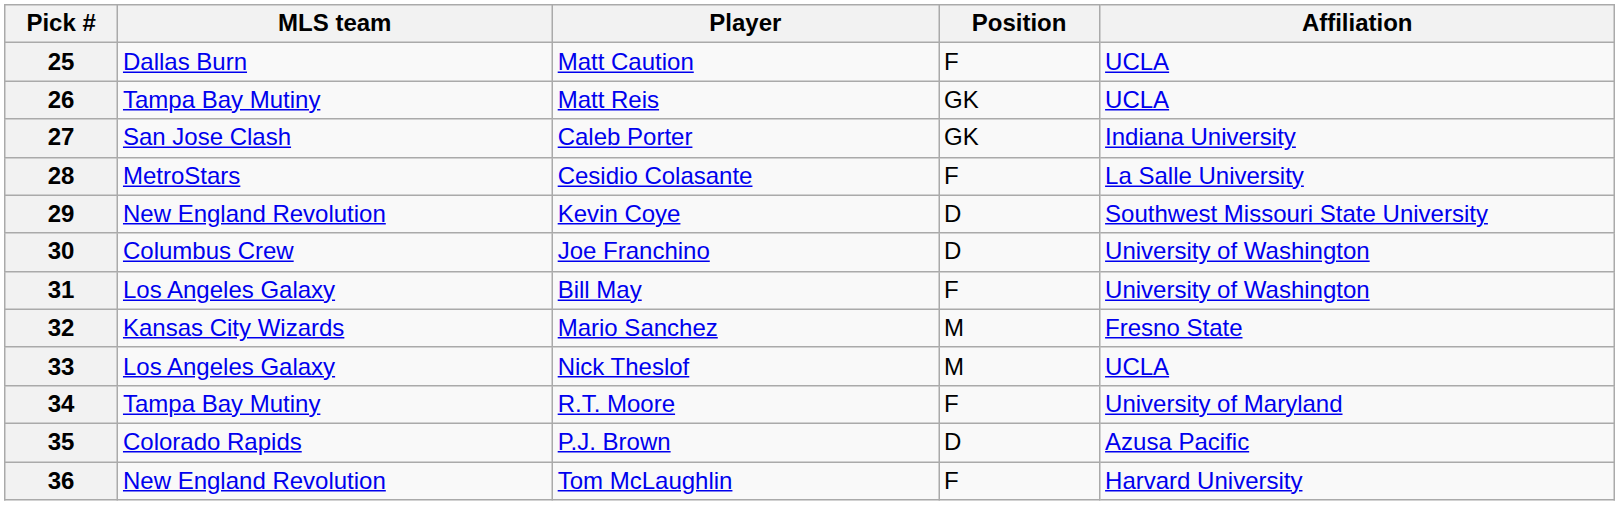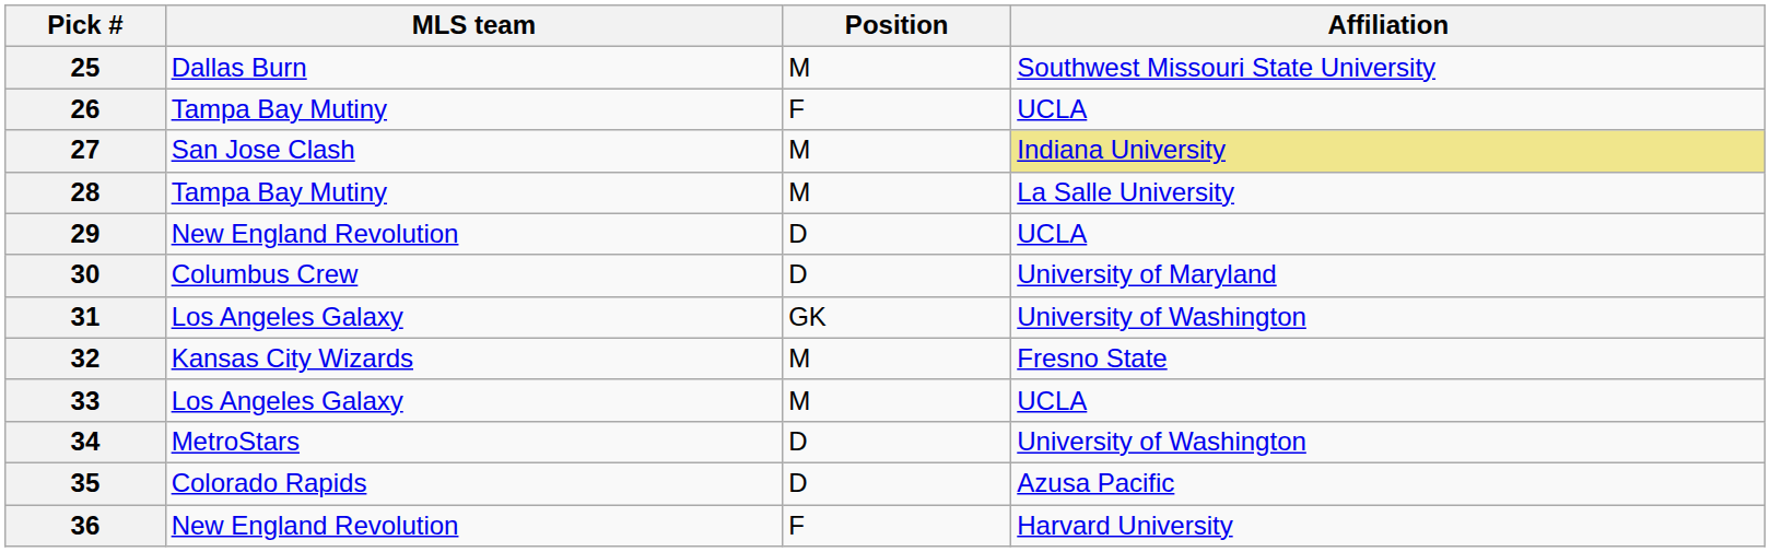 <table class="wikitable sortable" style="width:85%">
 <tr>
 <th width=7%>Pick #</th>
 <th width=27%>MLS team</th>
-<th width=24%>Player</th>
 <th width=10%>Position</th>
 <th width=33%>Affiliation</th>
 </tr>
 <tr>
 <th>25</th>
 <td><a href='#'>Dallas Burn</a></td>
-<td><a href='#'>Matt Caution</a></td>
-<td>F</td>
-<td><a href='#'>UCLA</a></td>
+<td>M</td>
+<td><a href='#'>Southwest Missouri State University</a></td>
 </tr>
 <tr>
 <th>26</th>
 <td><a href='#'>Tampa Bay Mutiny</a></td>
-<td><a href='#'>Matt Reis</a></td>
-<td>GK</td>
+<td>F</td>
 <td><a href='#'>UCLA</a></td>
 </tr>
 <tr>
 <th>27</th>
 <td><a href='#'>San Jose Clash</a></td>
-<td><a href='#'>Caleb Porter</a></td>
-<td>GK</td>
-<td><a href='#'>Indiana University</a></td>
+<td>M</td>
+<td style="background: khaki;"><a href='#'>Indiana University</a></td>
 </tr>
 <tr>
 <th>28</th>
-<td><a href='#'>MetroStars</a></td>
-<td><a href='#'>Cesidio Colasante</a></td>
-<td>F</td>
+<td><a href='#'>Tampa Bay Mutiny</a></td>
+<td>M</td>
 <td><a href='#'>La Salle University</a></td>
 </tr>
 <tr>
 <th>29</th>
 <td><a href='#'>New England Revolution</a></td>
-<td><a href='#'>Kevin Coye</a></td>
 <td>D</td>
-<td><a href='#'>Southwest Missouri State University</a></td>
+<td><a href='#'>UCLA</a></td>
 </tr>
 <tr>
 <th>30</th>
 <td><a href='#'>Columbus Crew</a></td>
-<td><a href='#'>Joe Franchino</a></td>
 <td>D</td>
-<td><a href='#'>University of Washington</a></td>
+<td><a href='#'>University of Maryland</a></td>
 </tr>
 <tr>
 <th>31</th>
 <td><a href='#'>Los Angeles Galaxy</a></td>
-<td><a href='#'>Bill May</a></td>
-<td>F</td>
+<td>GK</td>
 <td><a href='#'>University of Washington</a></td>
 </tr>
 <tr>
 <th>32</th>
 <td><a href='#'>Kansas City Wizards</a></td>
-<td><a href='#'>Mario Sanchez</a></td>
 <td>M</td>
 <td><a href='#'>Fresno State</a></td>
 </tr>
 <tr>
 <th>33</th>
 <td><a href='#'>Los Angeles Galaxy</a></td>
-<td><a href='#'>Nick Theslof</a></td>
 <td>M</td>
 <td><a href='#'>UCLA</a></td>
 </tr>
 <tr>
 <th>34</th>
-<td><a href='#'>Tampa Bay Mutiny</a></td>
-<td><a href='#'>R.T. Moore</a></td>
-<td>F</td>
-<td><a href='#'>University of Maryland</a></td>
+<td><a href='#'>MetroStars</a></td>
+<td>D</td>
+<td><a href='#'>University of Washington</a></td>
 </tr>
 <tr>
 <th>35</th>
 <td><a href='#'>Colorado Rapids</a></td>
-<td><a href='#'>P.J. Brown</a></td>
 <td>D</td>
 <td><a href='#'>Azusa Pacific</a></td>
 </tr>
 <tr>
 <th>36</th>
 <td><a href='#'>New England Revolution</a></td>
-<td><a href='#'>Tom McLaughlin</a></td>
 <td>F</td>
 <td><a href='#'>Harvard University</a></td>
 </tr>
 </table>
